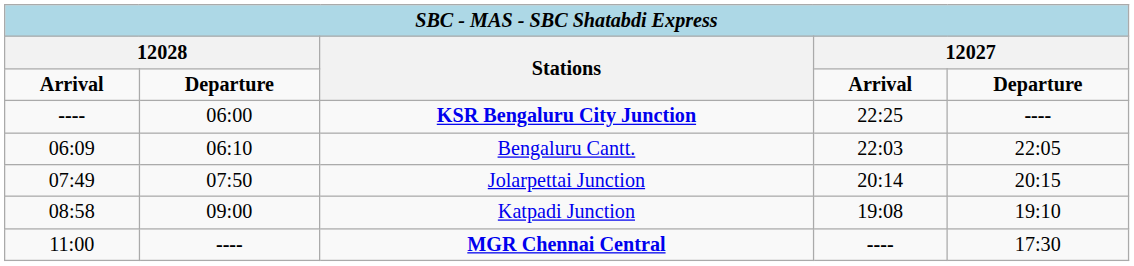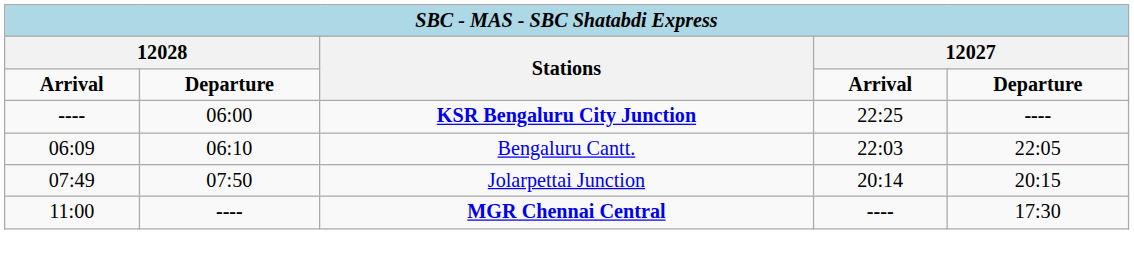 <table class="wikitable" width="45%" style="text-align: center;">
 <tr>
 <th colspan="5" align="center" style="background:#ADD8E6;"><span><em>SBC - MAS - SBC Shatabdi Express</em></span></th>
 </tr>
 <tr>
 <th colspan="2">12028</th>
 <th rowspan="2">Stations</th>
 <th colspan="2">12027</th>
 </tr>
 <tr>
 <td><strong>Arrival</strong></td>
 <td><strong>Departure</strong></td>
 <td><strong>Arrival</strong></td>
 <td><strong>Departure</strong></td>
 </tr>
 <tr>
 <td><strong>----</strong></td>
 <td>06:00</td>
 <td><strong><a href='#'>KSR Bengaluru City Junction</a></strong></td>
 <td>22:25</td>
 <td><strong>----</strong></td>
 </tr>
 <tr>
 <td>06:09</td>
 <td>06:10</td>
 <td><a href='#'>Bengaluru Cantt.</a></td>
 <td>22:03</td>
 <td>22:05</td>
 </tr>
 <tr>
 <td>07:49</td>
 <td>07:50</td>
 <td><a href='#'>Jolarpettai Junction</a></td>
 <td>20:14</td>
 <td>20:15</td>
 </tr>
 <tr>
-<td>08:58</td>
-<td>09:00</td>
-<td><a href='#'>Katpadi Junction</a></td>
-<td>19:08</td>
-<td>19:10</td>
-</tr>
-<tr>
 <td>11:00</td>
 <td><strong>----</strong></td>
 <td><strong><a href='#'>MGR Chennai Central</a></strong></td>
 <td><strong>----</strong></td>
 <td>17:30</td>
 </tr>
 </table>
